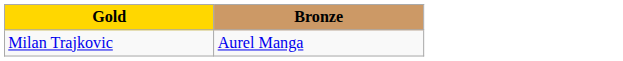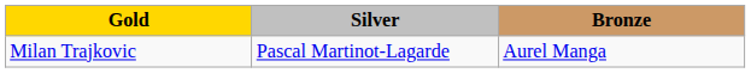 <table class="wikitable" style="text-align:left">
 <tr align="center">
 <td width=200 bgcolor=gold><strong>Gold</strong></td>
+<td width=200 bgcolor=silver><strong>Silver</strong></td>
 <td width=200 bgcolor=CC9966><strong>Bronze</strong></td>
 </tr>
 <tr>
 <td><a href='#'>Milan Trajkovic</a><br></td>
+<td><a href='#'>Pascal Martinot-Lagarde</a><br></td>
 <td><a href='#'>Aurel Manga</a><br></td>
 </tr>
 </table>
